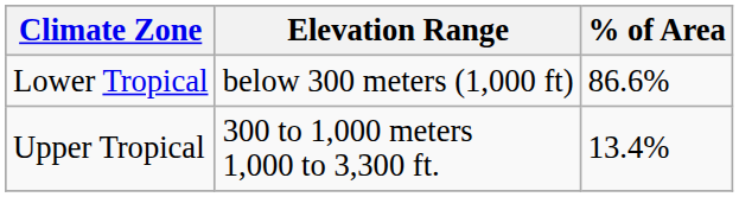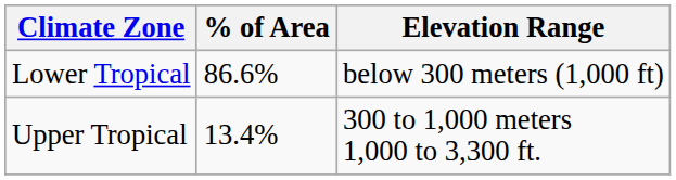 <table class="wikitable">
 <tr>
 <th><a href='#'>Climate Zone</a></th>
+<th>% of Area</th>
 <th>Elevation Range</th>
-<th>% of Area</th>
 </tr>
 <tr>
 <td>Lower <a href='#'>Tropical</a></td>
+<td>86.6%</td>
 <td>below 300 meters (1,000 ft)</td>
-<td>86.6%</td>
 </tr>
 <tr>
 <td>Upper Tropical</td>
+<td>13.4%</td>
 <td>300 to 1,000 meters<br>1,000 to 3,300 ft.</td>
-<td>13.4%</td>
 </tr>
 </table>
